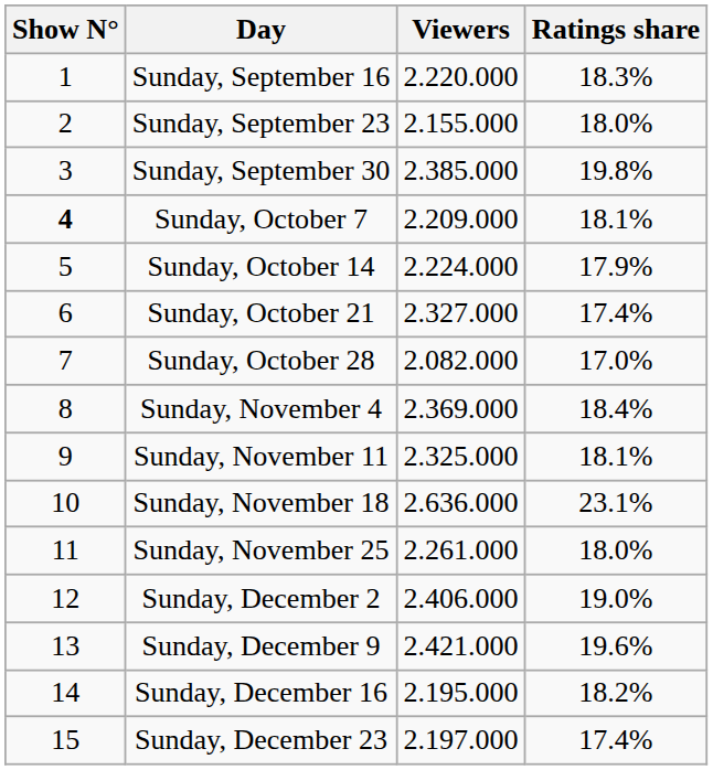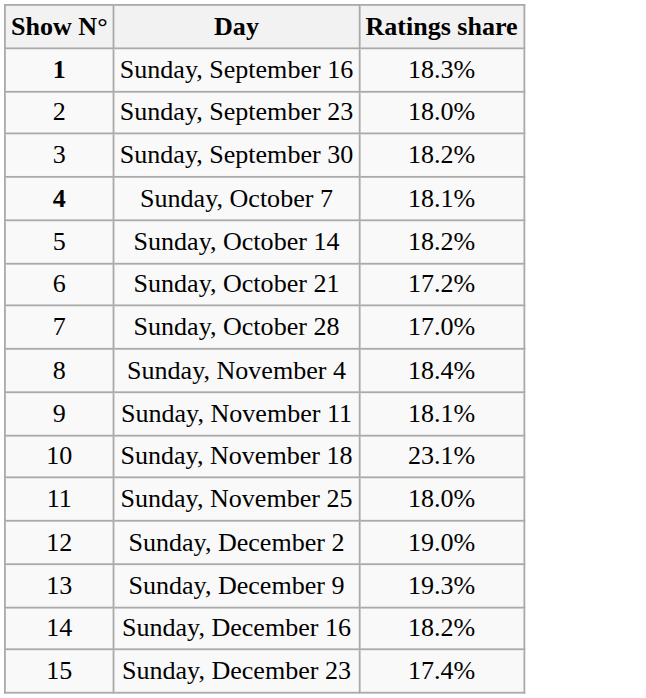 <table class="wikitable sortable centre" style="text-align:center; font-size:90%">
 <tr>
 <th>Show N°</th>
 <th>Day</th>
-<th>Viewers</th>
 <th>Ratings share</th>
 </tr>
 <tr>
-<td>1</td>
+<td><strong>1</strong></td>
 <td>Sunday, September 16</td>
-<td>2.220.000</td>
 <td>18.3%</td>
 </tr>
 <tr>
 <td>2</td>
 <td>Sunday, September 23</td>
-<td>2.155.000</td>
 <td>18.0%</td>
 </tr>
 <tr>
 <td>3</td>
 <td>Sunday, September 30</td>
-<td>2.385.000</td>
-<td>19.8%</td>
+<td>18.2%</td>
 </tr>
 <tr>
 <td><strong>4</strong></td>
 <td>Sunday, October 7</td>
-<td>2.209.000</td>
 <td>18.1%</td>
 </tr>
 <tr>
 <td>5</td>
 <td>Sunday, October 14</td>
-<td>2.224.000</td>
-<td>17.9%</td>
+<td>18.2%</td>
 </tr>
 <tr>
 <td>6</td>
 <td>Sunday, October 21</td>
-<td>2.327.000</td>
-<td>17.4%</td>
+<td>17.2%</td>
 </tr>
 <tr>
 <td>7</td>
 <td>Sunday, October 28</td>
-<td>2.082.000</td>
 <td>17.0%</td>
 </tr>
 <tr>
 <td>8</td>
 <td>Sunday, November 4</td>
-<td>2.369.000</td>
 <td>18.4%</td>
 </tr>
 <tr>
 <td>9</td>
 <td>Sunday, November 11</td>
-<td>2.325.000</td>
 <td>18.1%</td>
 </tr>
 <tr>
 <td>10</td>
 <td>Sunday, November 18</td>
-<td>2.636.000</td>
 <td>23.1%</td>
 </tr>
 <tr>
 <td>11</td>
 <td>Sunday, November 25</td>
-<td>2.261.000</td>
 <td>18.0%</td>
 </tr>
 <tr>
 <td>12</td>
 <td>Sunday, December 2</td>
-<td>2.406.000</td>
 <td>19.0%</td>
 </tr>
 <tr>
 <td>13</td>
 <td>Sunday, December 9</td>
-<td>2.421.000</td>
-<td>19.6%</td>
+<td>19.3%</td>
 </tr>
 <tr>
 <td>14</td>
 <td>Sunday, December 16</td>
-<td>2.195.000</td>
 <td>18.2%</td>
 </tr>
 <tr>
 <td>15</td>
 <td>Sunday, December 23</td>
-<td>2.197.000</td>
 <td>17.4%</td>
 </tr>
 </table>
